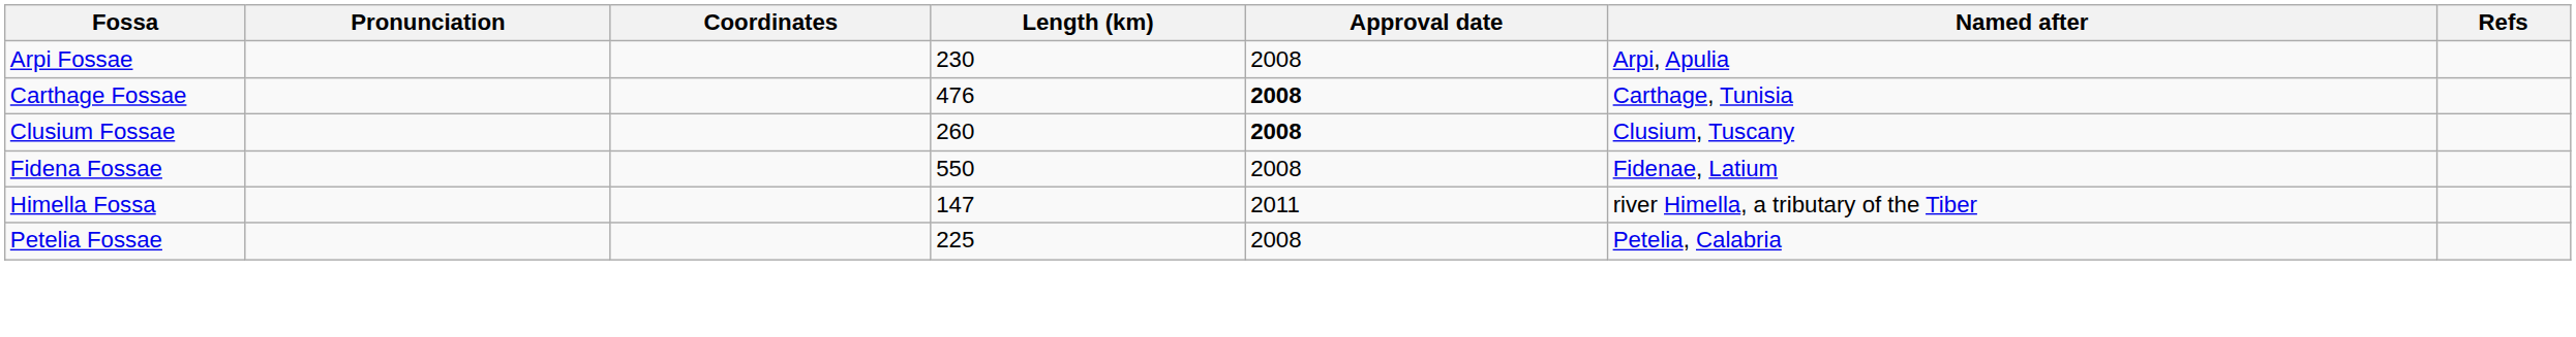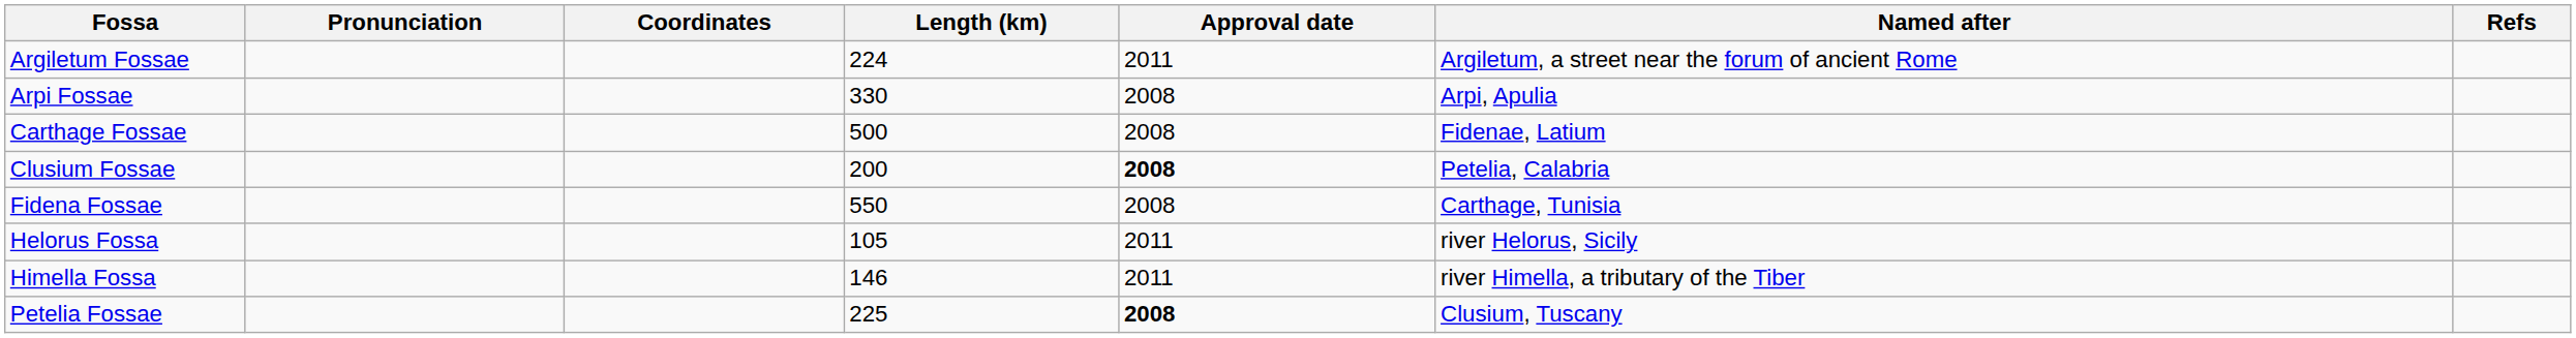 <table class="wikitable" style="min-width: 90%;">
 <tr>
 <th style="width:10em">Fossa</th>
 <th>Pronunciation</th>
 <th>Coordinates</th>
 <th>Length (km)</th>
 <th>Approval date</th>
 <th>Named after</th>
 <th>Refs</th>
 </tr>
+<tr id="Argiletum">
+<td><a href='#'>Argiletum Fossae</a></td>
+<td></td>
+<td></td>
+<td>224</td>
+<td>2011</td>
+<td><a href='#'>Argiletum</a>, a street near the <a href='#'>forum</a> of ancient <a href='#'>Rome</a></td>
+<td></td>
+</tr>
 <tr id="Arpi">
 <td><a href='#'>Arpi Fossae</a></td>
 <td></td>
 <td></td>
-<td>230</td>
+<td>330</td>
 <td>2008</td>
 <td><a href='#'>Arpi</a>, <a href='#'>Apulia</a></td>
 <td></td>
 </tr>
 <tr id="Carthage">
 <td><a href='#'>Carthage Fossae</a></td>
 <td></td>
 <td></td>
-<td>476</td>
-<td><strong>2008</strong></td>
-<td><a href='#'>Carthage</a>, <a href='#'>Tunisia</a></td>
+<td>500</td>
+<td>2008</td>
+<td><a href='#'>Fidenae</a>, <a href='#'>Latium</a></td>
 <td></td>
 </tr>
 <tr id="Clusium">
 <td><a href='#'>Clusium Fossae</a></td>
 <td></td>
 <td></td>
-<td>260</td>
+<td>200</td>
 <td><strong>2008</strong></td>
-<td><a href='#'>Clusium</a>, <a href='#'>Tuscany</a></td>
+<td><a href='#'>Petelia</a>, <a href='#'>Calabria</a></td>
 <td></td>
 </tr>
 <tr id="Fidena">
 <td><a href='#'>Fidena Fossae</a></td>
 <td></td>
 <td></td>
 <td>550</td>
 <td>2008</td>
-<td><a href='#'>Fidenae</a>, <a href='#'>Latium</a></td>
+<td><a href='#'>Carthage</a>, <a href='#'>Tunisia</a></td>
+<td></td>
+</tr>
+<tr id="Helorus">
+<td><a href='#'>Helorus Fossa</a></td>
+<td></td>
+<td></td>
+<td>105</td>
+<td>2011</td>
+<td>river <a href='#'>Helorus</a>, <a href='#'>Sicily</a></td>
 <td></td>
 </tr>
 <tr id="Himella">
 <td><a href='#'>Himella Fossa</a></td>
 <td></td>
 <td></td>
-<td>147</td>
+<td>146</td>
 <td>2011</td>
 <td>river <a href='#'>Himella</a>, a tributary of the <a href='#'>Tiber</a></td>
 <td></td>
 </tr>
 <tr id="Peletia">
 <td><a href='#'>Petelia Fossae</a></td>
 <td></td>
 <td></td>
 <td>225</td>
-<td>2008</td>
-<td><a href='#'>Petelia</a>, <a href='#'>Calabria</a></td>
+<td><strong>2008</strong></td>
+<td><a href='#'>Clusium</a>, <a href='#'>Tuscany</a></td>
 <td></td>
 </tr>
 </table>
